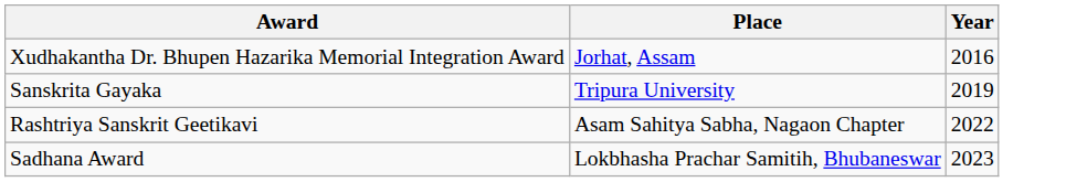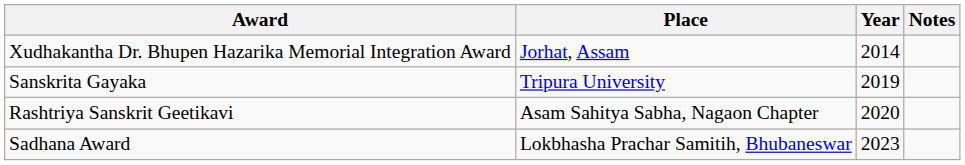 <table class="wikitable">
 <tr>
 <th>Award</th>
 <th>Place</th>
 <th>Year</th>
+<th>Notes</th>
 </tr>
 <tr>
 <td>Xudhakantha Dr. Bhupen Hazarika Memorial Integration Award</td>
 <td><a href='#'>Jorhat</a>, <a href='#'>Assam</a></td>
-<td>2016</td>
+<td>2014</td>
+<td></td>
 </tr>
 <tr>
 <td>Sanskrita Gayaka</td>
 <td><a href='#'>Tripura University</a></td>
 <td>2019</td>
+<td></td>
 </tr>
 <tr>
 <td>Rashtriya Sanskrit Geetikavi</td>
 <td>Asam Sahitya Sabha, Nagaon Chapter</td>
-<td>2022</td>
+<td>2020</td>
+<td></td>
 </tr>
 <tr>
 <td>Sadhana Award</td>
 <td>Lokbhasha Prachar Samitih, <a href='#'>Bhubaneswar</a></td>
 <td>2023</td>
+<td></td>
 </tr>
 </table>
